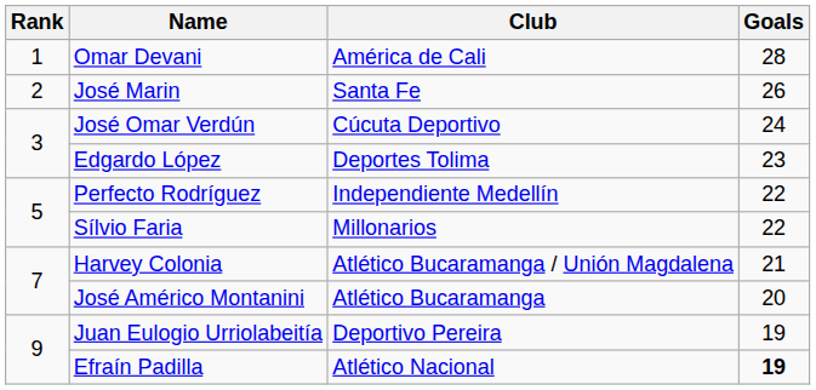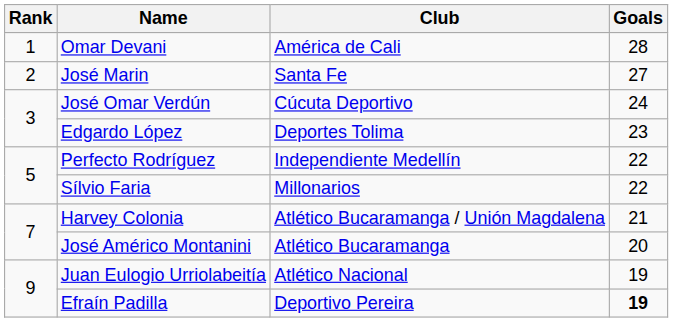 <table class="wikitable" border="1">
 <tr>
 <th>Rank</th>
 <th>Name</th>
 <th>Club</th>
 <th>Goals</th>
 </tr>
 <tr>
 <td align=center>1</td>
 <td> <a href='#'>Omar Devani</a></td>
 <td><a href='#'>América de Cali</a></td>
 <td align=center>28</td>
 </tr>
 <tr>
 <td align=center>2</td>
 <td> <a href='#'>José Marin</a></td>
 <td><a href='#'>Santa Fe</a></td>
-<td align=center>26</td>
+<td align=center>27</td>
 </tr>
 <tr>
 <td rowspan=2 align=center>3</td>
 <td> <a href='#'>José Omar Verdún</a></td>
 <td><a href='#'>Cúcuta Deportivo</a></td>
 <td align=center>24</td>
 </tr>
 <tr>
 <td> <a href='#'>Edgardo López</a></td>
 <td><a href='#'>Deportes Tolima</a></td>
 <td align=center>23</td>
 </tr>
 <tr>
 <td rowspan=2 align=center>5</td>
 <td> <a href='#'>Perfecto Rodríguez</a></td>
 <td><a href='#'>Independiente Medellín</a></td>
 <td align=center>22</td>
 </tr>
 <tr>
 <td> <a href='#'>Sílvio Faria</a></td>
 <td><a href='#'>Millonarios</a></td>
 <td align=center>22</td>
 </tr>
 <tr>
 <td rowspan=2 align=center>7</td>
 <td> <a href='#'>Harvey Colonia</a></td>
 <td><a href='#'>Atlético Bucaramanga</a> / <a href='#'>Unión Magdalena</a></td>
 <td align=center>21</td>
 </tr>
 <tr>
 <td> <a href='#'>José Américo Montanini</a></td>
 <td><a href='#'>Atlético Bucaramanga</a></td>
 <td align=center>20</td>
 </tr>
 <tr>
 <td rowspan=2 align=center>9</td>
 <td> <a href='#'>Juan Eulogio Urriolabeitía</a></td>
-<td><a href='#'>Deportivo Pereira</a></td>
+<td><a href='#'>Atlético Nacional</a></td>
 <td align=center>19</td>
 </tr>
 <tr>
 <td> <a href='#'>Efraín Padilla</a></td>
-<td><a href='#'>Atlético Nacional</a></td>
+<td><a href='#'>Deportivo Pereira</a></td>
 <td align=center><strong>19</strong></td>
 </tr>
 </table>
